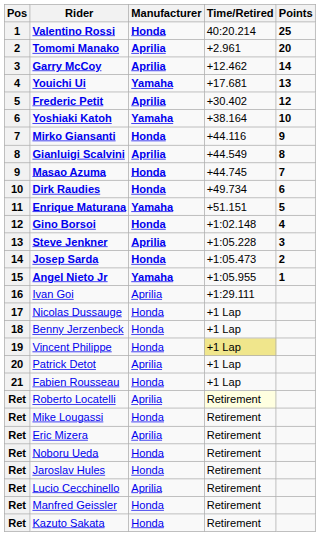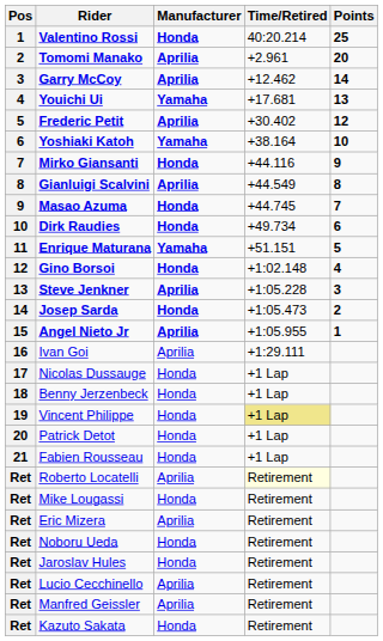 <table class="wikitable" style="font-size: 95%;">
 <tr>
 <th>Pos</th>
 <th>Rider</th>
 <th>Manufacturer</th>
 <th>Time/Retired</th>
 <th>Points</th>
 </tr>
 <tr>
 <th>1</th>
 <td> <strong><a href='#'>Valentino Rossi</a></strong></td>
 <td><strong><a href='#'>Honda</a></strong></td>
 <td>40:20.214</td>
 <td><strong>25</strong></td>
 </tr>
 <tr>
 <th>2</th>
 <td> <strong><a href='#'>Tomomi Manako</a></strong></td>
 <td><strong><a href='#'>Aprilia</a></strong></td>
 <td>+2.961</td>
 <td><strong>20</strong></td>
 </tr>
 <tr>
 <th>3</th>
 <td> <strong><a href='#'>Garry McCoy</a></strong></td>
 <td><strong><a href='#'>Aprilia</a></strong></td>
 <td>+12.462</td>
 <td><strong>14</strong></td>
 </tr>
 <tr>
 <th>4</th>
 <td> <strong><a href='#'>Youichi Ui</a></strong></td>
 <td><strong><a href='#'>Yamaha</a></strong></td>
 <td>+17.681</td>
 <td><strong>13</strong></td>
 </tr>
 <tr>
 <th>5</th>
 <td> <strong><a href='#'>Frederic Petit</a></strong></td>
 <td><strong><a href='#'>Aprilia</a></strong></td>
 <td>+30.402</td>
 <td><strong>12</strong></td>
 </tr>
 <tr>
 <th>6</th>
 <td> <strong><a href='#'>Yoshiaki Katoh</a></strong></td>
 <td><strong><a href='#'>Yamaha</a></strong></td>
 <td>+38.164</td>
 <td><strong>10</strong></td>
 </tr>
 <tr>
 <th>7</th>
 <td> <strong><a href='#'>Mirko Giansanti</a></strong></td>
 <td><strong><a href='#'>Honda</a></strong></td>
 <td>+44.116</td>
 <td><strong>9</strong></td>
 </tr>
 <tr>
 <th>8</th>
 <td> <strong><a href='#'>Gianluigi Scalvini</a></strong></td>
 <td><strong><a href='#'>Aprilia</a></strong></td>
 <td>+44.549</td>
 <td><strong>8</strong></td>
 </tr>
 <tr>
 <th>9</th>
 <td> <strong><a href='#'>Masao Azuma</a></strong></td>
 <td><strong><a href='#'>Honda</a></strong></td>
 <td>+44.745</td>
 <td><strong>7</strong></td>
 </tr>
 <tr>
 <th>10</th>
 <td> <strong><a href='#'>Dirk Raudies</a></strong></td>
 <td><strong><a href='#'>Honda</a></strong></td>
 <td>+49.734</td>
 <td><strong>6</strong></td>
 </tr>
 <tr>
 <th>11</th>
 <td> <strong><a href='#'>Enrique Maturana</a></strong></td>
 <td><strong><a href='#'>Yamaha</a></strong></td>
 <td>+51.151</td>
 <td><strong>5</strong></td>
 </tr>
 <tr>
 <th>12</th>
 <td> <strong><a href='#'>Gino Borsoi</a></strong></td>
 <td><strong><a href='#'>Honda</a></strong></td>
 <td>+1:02.148</td>
 <td><strong>4</strong></td>
 </tr>
 <tr>
 <th>13</th>
 <td> <strong><a href='#'>Steve Jenkner</a></strong></td>
 <td><strong><a href='#'>Aprilia</a></strong></td>
 <td>+1:05.228</td>
 <td><strong>3</strong></td>
 </tr>
 <tr>
 <th>14</th>
 <td> <strong><a href='#'>Josep Sarda</a></strong></td>
 <td><strong><a href='#'>Honda</a></strong></td>
 <td>+1:05.473</td>
 <td><strong>2</strong></td>
 </tr>
 <tr>
 <th>15</th>
 <td> <strong><a href='#'>Angel Nieto Jr</a></strong></td>
-<td><strong><a href='#'>Yamaha</a></strong></td>
+<td><strong><a href='#'>Aprilia</a></strong></td>
 <td>+1:05.955</td>
 <td><strong>1</strong></td>
 </tr>
 <tr>
 <th>16</th>
 <td> <a href='#'>Ivan Goi</a></td>
 <td><a href='#'>Aprilia</a></td>
 <td>+1:29.111</td>
 <td></td>
 </tr>
 <tr>
 <th>17</th>
 <td> <a href='#'>Nicolas Dussauge</a></td>
 <td><a href='#'>Honda</a></td>
 <td>+1 Lap</td>
 <td></td>
 </tr>
 <tr>
 <th>18</th>
 <td> <a href='#'>Benny Jerzenbeck</a></td>
 <td><a href='#'>Honda</a></td>
 <td>+1 Lap</td>
 <td></td>
 </tr>
 <tr>
 <th>19</th>
 <td> <a href='#'>Vincent Philippe</a></td>
 <td><a href='#'>Honda</a></td>
 <td style="background: khaki;">+1 Lap</td>
 <td></td>
 </tr>
 <tr>
 <th>20</th>
 <td> <a href='#'>Patrick Detot</a></td>
-<td><a href='#'>Aprilia</a></td>
+<td><a href='#'>Honda</a></td>
 <td>+1 Lap</td>
 <td></td>
 </tr>
 <tr>
 <th>21</th>
 <td> <a href='#'>Fabien Rousseau</a></td>
 <td><a href='#'>Honda</a></td>
 <td>+1 Lap</td>
 <td></td>
 </tr>
 <tr>
 <th>Ret</th>
 <td> <a href='#'>Roberto Locatelli</a></td>
 <td><a href='#'>Aprilia</a></td>
 <td style="background: lightyellow;">Retirement</td>
 <td></td>
 </tr>
 <tr>
 <th>Ret</th>
 <td> <a href='#'>Mike Lougassi</a></td>
 <td><a href='#'>Honda</a></td>
 <td>Retirement</td>
 <td></td>
 </tr>
 <tr>
 <th>Ret</th>
 <td> <a href='#'>Eric Mizera</a></td>
 <td><a href='#'>Aprilia</a></td>
 <td>Retirement</td>
 <td></td>
 </tr>
 <tr>
 <th>Ret</th>
 <td> <a href='#'>Noboru Ueda</a></td>
 <td><a href='#'>Honda</a></td>
 <td>Retirement</td>
 <td></td>
 </tr>
 <tr>
 <th>Ret</th>
 <td> <a href='#'>Jaroslav Hules</a></td>
 <td><a href='#'>Honda</a></td>
 <td>Retirement</td>
 <td></td>
 </tr>
 <tr>
 <th>Ret</th>
 <td> <a href='#'>Lucio Cecchinello</a></td>
 <td><a href='#'>Aprilia</a></td>
 <td>Retirement</td>
 <td></td>
 </tr>
 <tr>
 <th>Ret</th>
 <td> <a href='#'>Manfred Geissler</a></td>
-<td><a href='#'>Honda</a></td>
+<td><a href='#'>Aprilia</a></td>
 <td>Retirement</td>
 <td></td>
 </tr>
 <tr>
 <th>Ret</th>
 <td> <a href='#'>Kazuto Sakata</a></td>
 <td><a href='#'>Honda</a></td>
 <td>Retirement</td>
 <td></td>
 </tr>
 </table>
